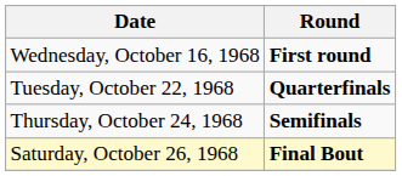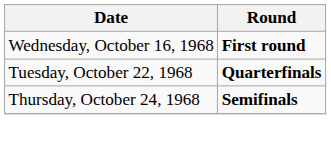 <table class="wikitable">
 <tr>
 <th>Date</th>
 <th>Round</th>
 </tr>
 <tr>
 <td>Wednesday, October 16, 1968</td>
 <td><strong>First round</strong></td>
 </tr>
 <tr>
 <td>Tuesday, October 22, 1968</td>
 <td><strong>Quarterfinals</strong></td>
 </tr>
 <tr>
 <td>Thursday, October 24, 1968</td>
 <td><strong>Semifinals</strong></td>
 </tr>
 <tr>
-<td style=background:lemonchiffon>Saturday, October 26, 1968</td>
-<td style=background:lemonchiffon><strong>Final Bout</strong></td>
-</tr>
-<tr>
 </tr>
 </table>
